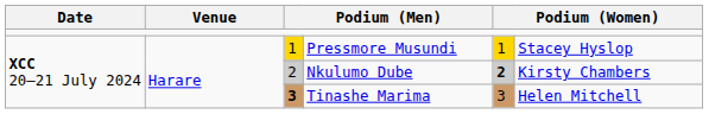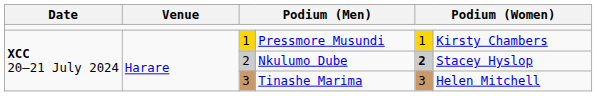 <table class="wikitable" width=70%>
 <tr>
 <th>Date</th>
 <th width=20%>Venue</th>
 <th colspan=2 width=30%>Podium (Men)</th>
 <th colspan=2 width=30%>Podium (Women)</th>
 </tr>
 <tr>
 <td colspan=6></td>
 </tr>
 <tr>
 <td rowspan=3><strong>XCC</strong> <br> 20–21 July 2024</td>
 <td rowspan=3><br><a href='#'>Harare</a></td>
 <td bgcolor=FFD700>1</td>
 <td><a href='#'>Pressmore Musundi</a></td>
 <td bgcolor=FFD700>1</td>
-<td><a href='#'>Stacey Hyslop</a></td>
+<td><a href='#'>Kirsty Chambers</a></td>
 </tr>
 <tr>
 <td bgcolor=CCCCCC>2</td>
 <td><a href='#'>Nkulumo Dube</a></td>
 <td bgcolor=CCCCCC><strong>2</strong></td>
-<td><a href='#'>Kirsty Chambers</a></td>
+<td><a href='#'>Stacey Hyslop</a></td>
 </tr>
 <tr>
-<td bgcolor=CC9966><strong>3</strong></td>
+<td bgcolor=CC9966>3</td>
 <td><a href='#'>Tinashe Marima</a></td>
 <td bgcolor=CC9966>3</td>
 <td><a href='#'>Helen Mitchell</a></td>
 </tr>
 </table>
